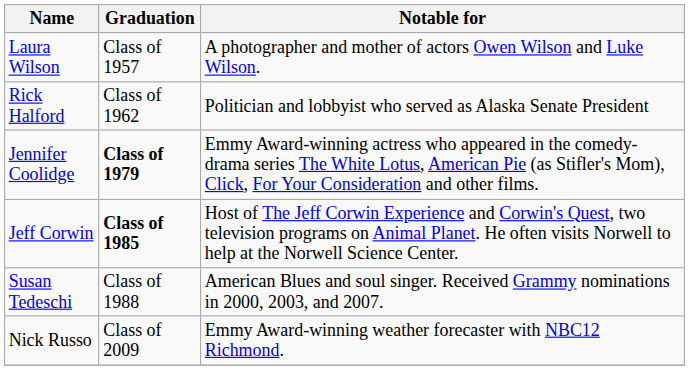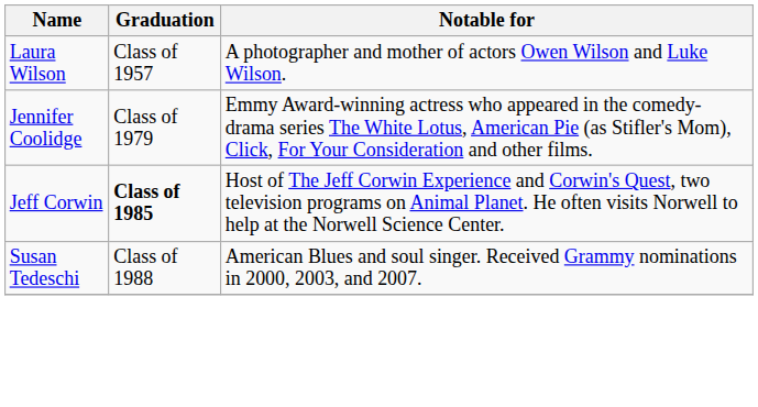 <table class="wikitable" border="1">
 <tr>
 <th>Name</th>
 <th>Graduation</th>
 <th>Notable for</th>
 </tr>
 <tr>
 <td><a href='#'>Laura Wilson</a></td>
 <td>Class of 1957</td>
 <td>A photographer and mother of actors <a href='#'>Owen Wilson</a> and <a href='#'>Luke Wilson</a>.</td>
 </tr>
 <tr>
-<td><a href='#'>Rick Halford</a></td>
-<td>Class of 1962</td>
-<td>Politician and lobbyist who served as Alaska Senate President</td>
-</tr>
-<tr>
 <td><a href='#'>Jennifer Coolidge</a></td>
-<td><strong>Class of 1979</strong></td>
+<td>Class of 1979</td>
 <td>Emmy Award-winning actress who appeared in the comedy-drama series <a href='#'>The White Lotus</a>, <a href='#'>American Pie</a> (as Stifler's Mom), <a href='#'>Click</a>, <a href='#'>For Your Consideration</a> and other films.</td>
 </tr>
 <tr>
 <td><a href='#'>Jeff Corwin</a></td>
 <td><strong>Class of 1985</strong></td>
 <td>Host of <a href='#'>The Jeff Corwin Experience</a> and <a href='#'>Corwin's Quest</a>, two television programs on <a href='#'>Animal Planet</a>. He often visits Norwell to help at the Norwell Science Center.</td>
 </tr>
 <tr>
 <td><a href='#'>Susan Tedeschi</a></td>
 <td>Class of 1988</td>
 <td>American Blues and soul singer. Received <a href='#'>Grammy</a> nominations in 2000, 2003, and 2007.</td>
 </tr>
 <tr>
-<td>Nick Russo</td>
-<td>Class of 2009</td>
-<td>Emmy Award-winning weather forecaster with <a href='#'>NBC12 Richmond</a>.</td>
-</tr>
-<tr>
 </tr>
 </table>
